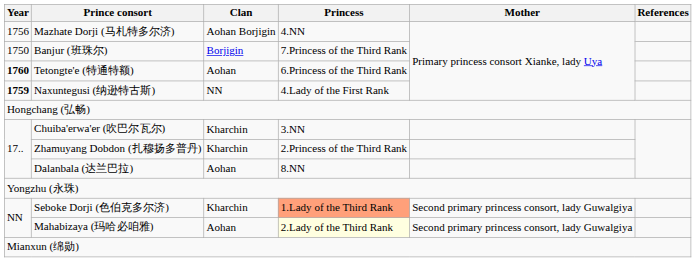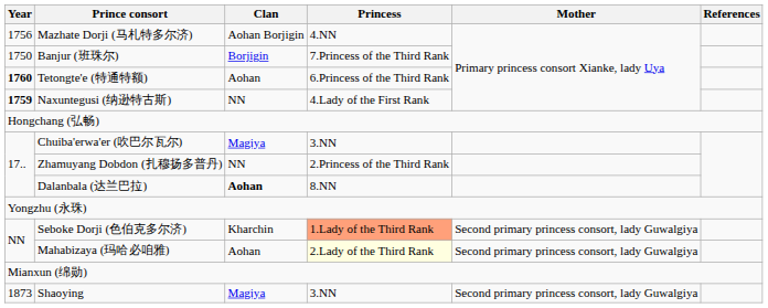 <table class="wikitable">
 <tr>
 <th>Year</th>
 <th>Prince consort</th>
 <th>Clan</th>
 <th>Princess</th>
 <th>Mother</th>
 <th>References</th>
 </tr>
 <tr>
 <td>1756</td>
 <td>Mazhate Dorji (马札特多尔济)</td>
 <td>Aohan Borjigin</td>
 <td>4.NN</td>
 <td rowspan="4">Primary princess consort Xianke, lady <a href='#'>Uya</a></td>
 <td></td>
 </tr>
 <tr>
 <td>1750</td>
 <td>Banjur (班珠尔)</td>
 <td><a href='#'>Borjigin</a></td>
 <td>7.Princess of the Third Rank</td>
 <td></td>
 </tr>
 <tr>
 <td><strong>1760</strong></td>
 <td>Tetongte'e (特通特额)</td>
 <td>Aohan</td>
 <td>6.Princess of the Third Rank</td>
 <td></td>
 </tr>
 <tr>
 <td><strong>1759</strong></td>
 <td>Naxuntegusi (纳逊特古斯)</td>
 <td>NN</td>
 <td>4.Lady of the First Rank</td>
 <td></td>
 </tr>
 <tr>
 <td colspan="6">Hongchang (弘畅)</td>
 </tr>
 <tr>
 <td rowspan="3">17..</td>
 <td>Chuiba'erwa'er (吹巴尔瓦尔)</td>
-<td>Kharchin</td>
+<td><a href='#'>Magiya</a></td>
 <td>3.NN</td>
 <td></td>
 <td rowspan="3"></td>
 </tr>
 <tr>
 <td>Zhamuyang Dobdon (扎穆扬多普丹)</td>
-<td>Kharchin</td>
+<td>NN</td>
 <td>2.Princess of the Third Rank</td>
 <td></td>
 </tr>
 <tr>
 <td>Dalanbala (达兰巴拉)</td>
-<td>Aohan</td>
+<td><strong>Aohan</strong></td>
 <td>8.NN</td>
 <td></td>
 </tr>
 <tr>
 <td colspan="6">Yongzhu (永珠)</td>
 </tr>
 <tr>
 <td rowspan="2">NN</td>
 <td>Seboke Dorji (色伯克多尔济)</td>
 <td>Kharchin</td>
 <td style="background: lightsalmon;">1.Lady of the Third Rank</td>
 <td>Second primary princess consort, lady Guwalgiya</td>
 <td></td>
 </tr>
 <tr>
 <td>Mahabizaya (玛哈必咱雅)</td>
 <td>Aohan</td>
 <td style="background: lightyellow;">2.Lady of the Third Rank</td>
 <td>Second primary princess consort, lady Guwalgiya</td>
 <td></td>
 </tr>
 <tr>
 <td colspan="6">Mianxun (绵勋)</td>
 </tr>
+<tr>
+<td>1873</td>
+<td>Shaoying</td>
+<td><a href='#'>Magiya</a></td>
+<td>3.NN</td>
+<td>Second primary princess consort, lady Guwalgiya</td>
+<td></td>
+</tr>
 </table>
